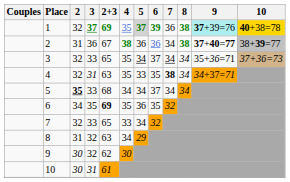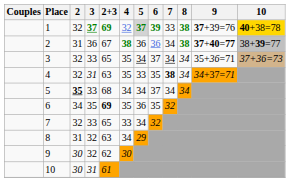 <table class="wikitable sortable" align="center">
 <tr>
 <th>Couples</th>
 <th>Place</th>
 <th>2</th>
 <th>3</th>
 <th>2+3</th>
 <th>4</th>
 <th>5</th>
 <th>6</th>
 <th>7</th>
 <th>8</th>
 <th>9</th>
 <th>10</th>
 </tr>
 <tr>
 <td align=left></td>
 <td>1</td>
 <td>32</td>
 <td style="color:green;"><strong><u>37</u></strong></td>
 <td style="color:green;"><strong>69</strong></td>
-<td style="color:royalblue;"><u>35</u></td>
+<td style="color:royalblue;"><u>32</u></td>
 <td style="background: lightgrey; color:green;"><strong>37</strong></td>
 <td style="color:green;"><strong>39</strong></td>
-<td>36</td>
+<td>33</td>
 <td style="color:green;"><strong>38</strong></td>
-<td style="background: paleturquoise;"><span><strong>37</strong></span>+39=76</td>
+<td><span><strong>37</strong></span>+39=76</td>
 <td bgcolor=gold><span><strong>40</strong></span>+38=78</td>
 </tr>
 <tr>
 <td align=left></td>
 <td>2</td>
 <td>31</td>
 <td>36</td>
 <td>67</td>
 <td style="color:green;"><strong>38</strong></td>
 <td>36</td>
 <td style="color:royalblue;"><u>36</u></td>
 <td>34</td>
 <td style="color:green;"><strong>38</strong></td>
 <td style="text-align:center;"><span><strong>37</strong></span>+<span><strong>40</strong></span>=<span><strong>77</strong></span></td>
 <td bgcolor=silver>38+<span><strong>39</strong></span>=77</td>
 </tr>
 <tr>
 <td align=left></td>
 <td>3</td>
 <td>32</td>
 <td>33</td>
 <td>65</td>
 <td>35</td>
 <td><span><u>34</u></span></td>
 <td>37</td>
 <td><span><u>34</u></span></td>
 <td><span><em>34</em></span></td>
 <td>35+<span><em>36</em></span>=<span>71</span></td>
 <td bgcolor=tan><span><em>37+36=73</em></span></td>
 </tr>
 <tr>
 <td align=left></td>
 <td>4</td>
 <td>32</td>
 <td><span><em>31</em></span></td>
 <td>63</td>
 <td>35</td>
 <td>33</td>
 <td>35</td>
 <td><span><strong>38</strong></span></td>
 <td><span><em>34</em></span></td>
 <td bgcolor=orange><span><em>34</em>+37=<em>71</em></span></td>
 <td bgcolor=darkgray colspan=10></td>
 </tr>
 <tr>
 <td align=left></td>
 <td>5</td>
 <td><span><strong><u>35</u></strong></span></td>
 <td>33</td>
 <td>68</td>
 <td>34</td>
 <td>34</td>
 <td>37</td>
 <td>34</td>
 <td bgcolor=orange><span><em>34</em></span></td>
 <td bgcolor=darkgray colspan=10></td>
 </tr>
 <tr>
 <td align=left></td>
 <td>6</td>
 <td>34</td>
 <td>35</td>
 <td><span><strong>69</strong></span></td>
 <td>35</td>
 <td>36</td>
 <td>35</td>
 <td bgcolor=orange><span><em>32</em></span></td>
 <td bgcolor=darkgray colspan=10></td>
 </tr>
 <tr>
 <td align=left></td>
 <td>7</td>
 <td>32</td>
 <td>33</td>
 <td>65</td>
 <td>33</td>
 <td>34</td>
 <td bgcolor=orange><span><em>32</em></span></td>
 <td bgcolor=darkgray colspan=10></td>
 </tr>
 <tr>
 <td align=left></td>
 <td>8</td>
 <td>31</td>
 <td>32</td>
 <td>63</td>
 <td>34</td>
 <td bgcolor=orange><span><em>29</em></span></td>
 <td bgcolor=darkgray colspan=10></td>
 </tr>
 <tr>
 <td align=left></td>
 <td>9</td>
 <td><span><em>30</em></span></td>
 <td>32</td>
 <td>62</td>
 <td bgcolor=orange><span><em>30</em></span></td>
 <td bgcolor=darkgray colspan=10></td>
 </tr>
 <tr>
 <td align=left></td>
 <td>10</td>
 <td><span><em>30</em></span></td>
 <td><span><em>31</em></span></td>
 <td bgcolor=orange><span><em>61</em></span></td>
 <td bgcolor=darkgray colspan=10></td>
 </tr>
 <tr>
 </tr>
 </table>
